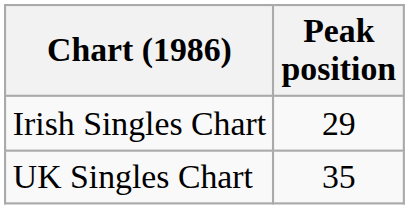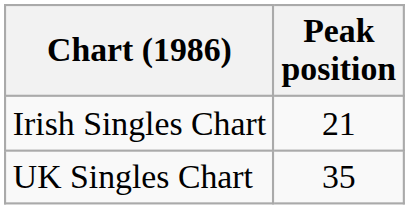 <table class="wikitable sortable">
 <tr>
 <th>Chart (1986)</th>
 <th>Peak<br>position</th>
 </tr>
 <tr>
 <td align="left">Irish Singles Chart</td>
-<td style="text-align:center;">29</td>
+<td style="text-align:center;">21</td>
 </tr>
 <tr>
 <td align="left">UK Singles Chart</td>
 <td style="text-align:center;">35</td>
 </tr>
 </table>
